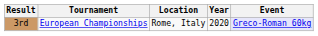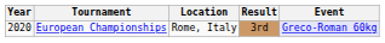 <table class="wikitable" style="font-size:95%;">
 <tr>
-<th>Result</th>
+<th>Year</th>
 <th>Tournament</th>
 <th>Location</th>
-<th>Year</th>
+<th>Result</th>
 <th>Event</th>
 </tr>
 <tr>
-<td align="center" bgcolor="cc9966">3rd</td>
+<td>2020</td>
 <td><a href='#'>European Championships</a></td>
 <td>Rome, Italy</td>
-<td>2020</td>
+<td align="center" bgcolor="cc9966">3rd</td>
 <td style="background: lavender;"><a href='#'>Greco-Roman 60kg</a></td>
 </tr>
 </table>
